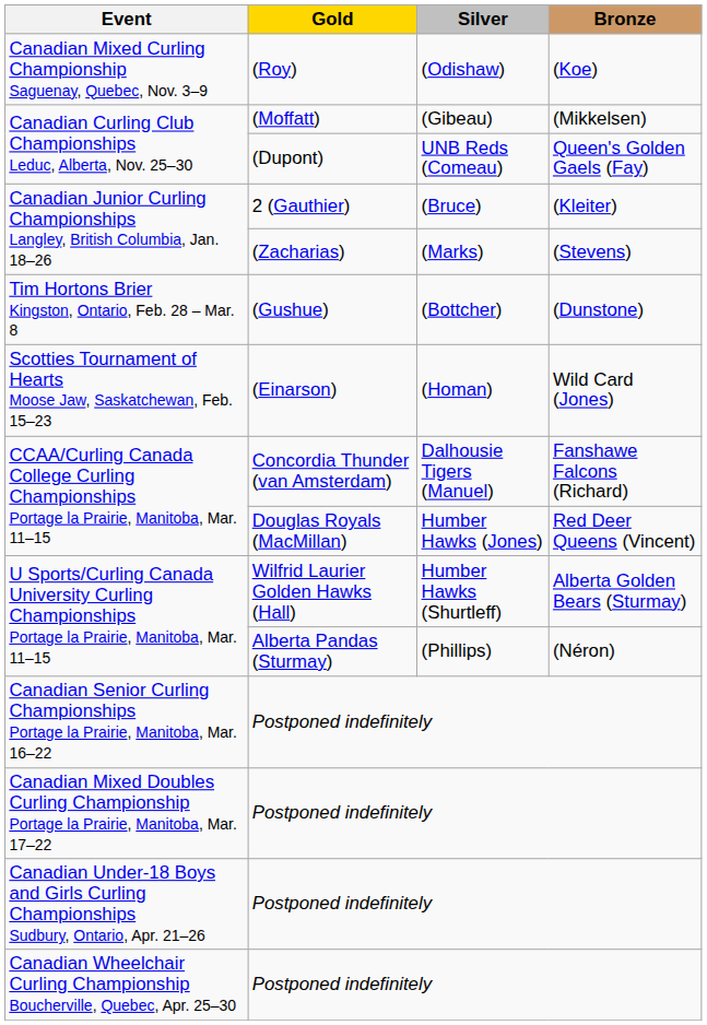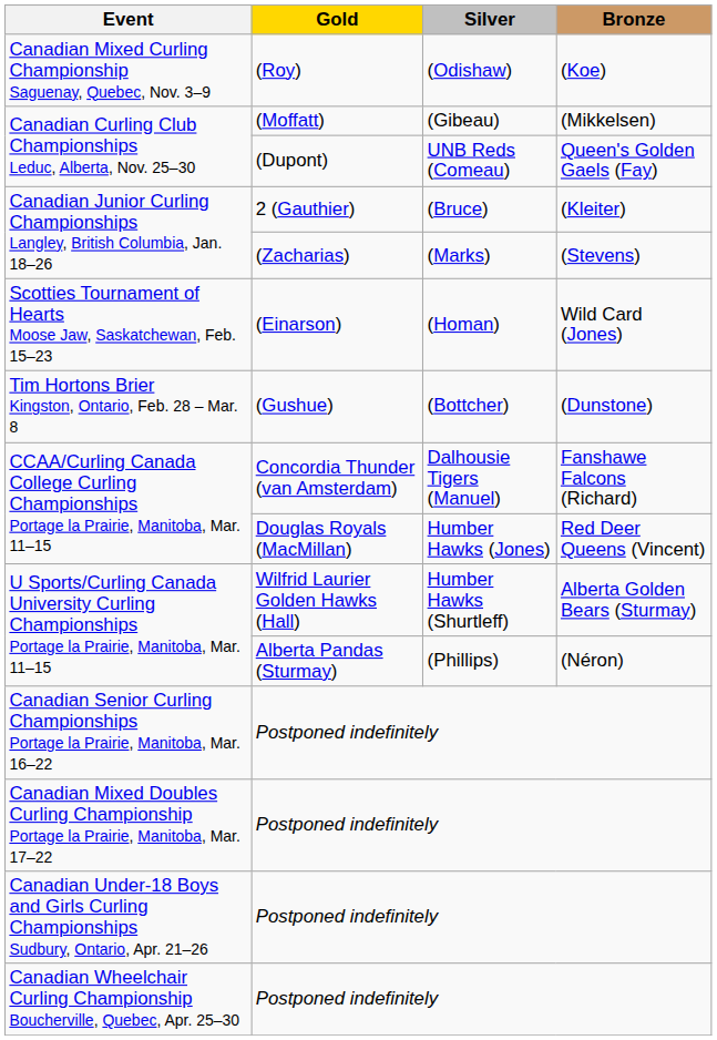 <table class="wikitable">
 <tr>
 <th>Event</th>
 <th style="background:gold">Gold</th>
 <th style="background:silver">Silver</th>
 <th style="background:#cc9966">Bronze</th>
 </tr>
 <tr>
 <td><a href='#'>Canadian Mixed Curling Championship</a> <br> <small><a href='#'>Saguenay</a>, <a href='#'>Quebec</a>, Nov. 3–9</small></td>
 <td> (<a href='#'>Roy</a>)</td>
 <td> (<a href='#'>Odishaw</a>)</td>
 <td> (<a href='#'>Koe</a>)</td>
 </tr>
 <tr>
 <td rowspan=2><a href='#'>Canadian Curling Club Championships</a> <br> <small><a href='#'>Leduc</a>, <a href='#'>Alberta</a>, Nov. 25–30</small></td>
 <td> (<a href='#'>Moffatt</a>)</td>
 <td> (Gibeau)</td>
 <td> (Mikkelsen)</td>
 </tr>
 <tr>
 <td> (Dupont)</td>
 <td> <a href='#'>UNB Reds</a> (<a href='#'>Comeau</a>)</td>
 <td> <a href='#'>Queen's Golden Gaels</a> (<a href='#'>Fay</a>)</td>
 </tr>
 <tr>
 <td rowspan=2><a href='#'>Canadian Junior Curling Championships</a> <br> <small><a href='#'>Langley</a>, <a href='#'>British Columbia</a>, Jan. 18–26</small></td>
 <td> 2 (<a href='#'>Gauthier</a>)</td>
 <td> (<a href='#'>Bruce</a>)</td>
 <td> (<a href='#'>Kleiter</a>)</td>
 </tr>
 <tr>
 <td> (<a href='#'>Zacharias</a>)</td>
 <td> (<a href='#'>Marks</a>)</td>
 <td> (<a href='#'>Stevens</a>)</td>
 </tr>
 <tr>
+<td><a href='#'>Scotties Tournament of Hearts</a> <br> <small><a href='#'>Moose Jaw</a>, <a href='#'>Saskatchewan</a>, Feb. 15–23</small></td>
+<td> (<a href='#'>Einarson</a>)</td>
+<td> (<a href='#'>Homan</a>)</td>
+<td> Wild Card (<a href='#'>Jones</a>)</td>
+</tr>
+<tr>
 <td><a href='#'>Tim Hortons Brier</a> <br> <small><a href='#'>Kingston</a>, <a href='#'>Ontario</a>, Feb. 28 – Mar. 8</small></td>
 <td> (<a href='#'>Gushue</a>)</td>
 <td> (<a href='#'>Bottcher</a>)</td>
 <td> (<a href='#'>Dunstone</a>)</td>
-</tr>
-<tr>
-<td><a href='#'>Scotties Tournament of Hearts</a> <br> <small><a href='#'>Moose Jaw</a>, <a href='#'>Saskatchewan</a>, Feb. 15–23</small></td>
-<td> (<a href='#'>Einarson</a>)</td>
-<td> (<a href='#'>Homan</a>)</td>
-<td> Wild Card (<a href='#'>Jones</a>)</td>
 </tr>
 <tr>
 <td rowspan=2><a href='#'>CCAA/Curling Canada College Curling Championships</a> <br> <small><a href='#'>Portage la Prairie</a>, <a href='#'>Manitoba</a>, Mar. 11–15</small></td>
 <td> <a href='#'>Concordia Thunder</a> (<a href='#'>van Amsterdam</a>)</td>
 <td> <a href='#'>Dalhousie Tigers</a> (<a href='#'>Manuel</a>)</td>
 <td> <a href='#'>Fanshawe Falcons</a> (Richard)</td>
 </tr>
 <tr>
 <td> <a href='#'>Douglas Royals</a> (<a href='#'>MacMillan</a>)</td>
 <td> <a href='#'>Humber Hawks</a> (<a href='#'>Jones</a>)</td>
 <td> <a href='#'>Red Deer Queens</a> (Vincent)</td>
 </tr>
 <tr>
 <td rowspan=2><a href='#'>U Sports/Curling Canada University Curling Championships</a> <br> <small><a href='#'>Portage la Prairie</a>, <a href='#'>Manitoba</a>, Mar. 11–15</small></td>
 <td> <a href='#'>Wilfrid Laurier Golden Hawks</a> (<a href='#'>Hall</a>)</td>
 <td> <a href='#'>Humber Hawks</a> (Shurtleff)</td>
 <td> <a href='#'>Alberta Golden Bears</a> (<a href='#'>Sturmay</a>)</td>
 </tr>
 <tr>
 <td> <a href='#'>Alberta Pandas</a> (<a href='#'>Sturmay</a>)</td>
 <td> (Phillips)</td>
 <td> (Néron)</td>
 </tr>
 <tr>
 <td><a href='#'>Canadian Senior Curling Championships</a> <br> <small><a href='#'>Portage la Prairie</a>, <a href='#'>Manitoba</a>, Mar. 16–22</small></td>
 <td colspan="3"><em>Postponed indefinitely</em></td>
 </tr>
 <tr>
 <td><a href='#'>Canadian Mixed Doubles Curling Championship</a> <br> <small><a href='#'>Portage la Prairie</a>, <a href='#'>Manitoba</a>, Mar. 17–22</small></td>
 <td colspan="3"><em>Postponed indefinitely</em></td>
 </tr>
 <tr>
 <td><a href='#'>Canadian Under-18 Boys and Girls Curling Championships</a> <br> <small><a href='#'>Sudbury</a>, <a href='#'>Ontario</a>, Apr. 21–26</small></td>
 <td colspan="3"><em>Postponed indefinitely</em></td>
 </tr>
 <tr>
 <td><a href='#'>Canadian Wheelchair Curling Championship</a> <br> <small><a href='#'>Boucherville</a>, <a href='#'>Quebec</a>, Apr. 25–30</small></td>
 <td colspan="3"><em>Postponed indefinitely</em></td>
 </tr>
 </table>
